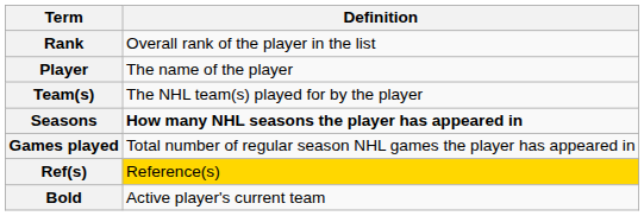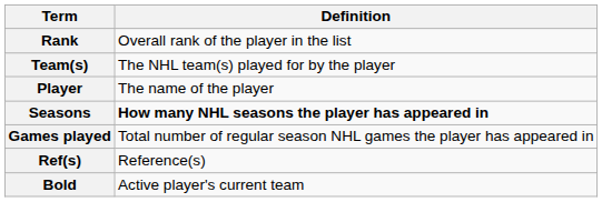 <table class="wikitable">
 <tr>
 <th scope="col">Term</th>
 <th scope="col">Definition</th>
 </tr>
 <tr>
 <th scope="row">Rank</th>
 <td>Overall rank of the player in the list</td>
 </tr>
 <tr>
+<th scope="row">Team(s)</th>
+<td>The NHL team(s) played for by the player</td>
+</tr>
+<tr>
 <th scope="row">Player</th>
 <td>The name of the player</td>
-</tr>
-<tr>
-<th scope="row">Team(s)</th>
-<td>The NHL team(s) played for by the player</td>
 </tr>
 <tr>
 <th scope="row">Seasons</th>
 <td><strong>How many NHL seasons the player has appeared in</strong></td>
 </tr>
 <tr>
 <th scope="row">Games played</th>
 <td>Total number of regular season NHL games the player has appeared in</td>
 </tr>
 <tr>
 <th scope="row">Ref(s)</th>
-<td style="background: gold;">Reference(s)</td>
+<td>Reference(s)</td>
 </tr>
 <tr>
 <th scope="row">Bold</th>
 <td>Active player's current team</td>
 </tr>
 </table>
